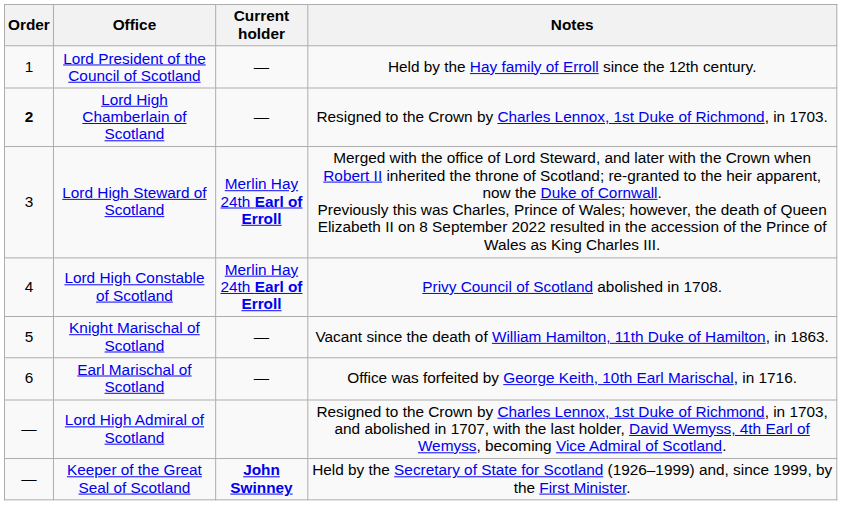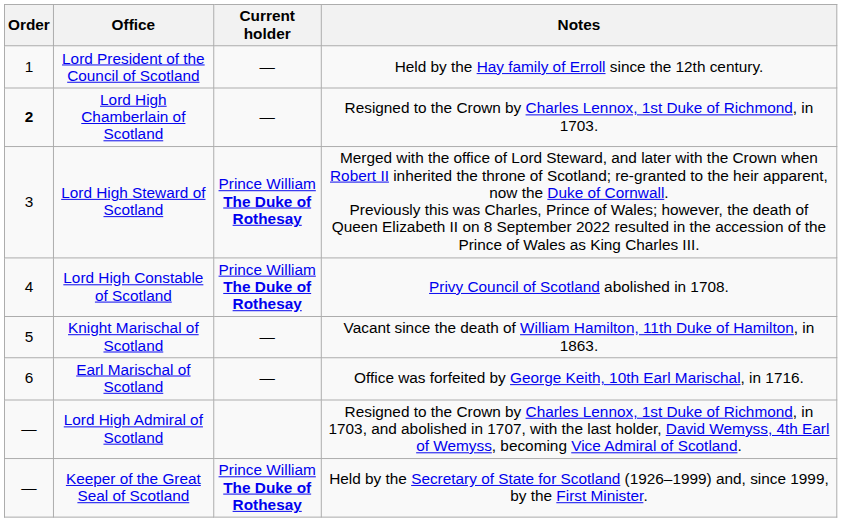 <table class="wikitable" style="text-align:center">
 <tr>
 <th>Order</th>
 <th>Office</th>
 <th>Current holder</th>
 <th>Notes</th>
 </tr>
 <tr>
 <td>1</td>
 <td><a href='#'>Lord President of the Council of Scotland</a></td>
 <td>—</td>
 <td>Held by the <a href='#'>Hay family of Erroll</a> since the 12th century.</td>
 </tr>
 <tr>
 <td><strong>2</strong></td>
 <td><a href='#'>Lord High Chamberlain of Scotland</a></td>
 <td>—</td>
 <td>Resigned to the Crown by <a href='#'>Charles Lennox, 1st Duke of Richmond</a>, in 1703.</td>
 </tr>
 <tr>
 <td>3</td>
 <td><a href='#'>Lord High Steward of Scotland</a></td>
-<td><a href='#'>Merlin Hay<br>24th <strong>Earl of Erroll</strong></a></td>
+<td><a href='#'>Prince William<br><strong>The Duke of Rothesay</strong></a><br></td>
 <td>Merged with the office of Lord Steward, and later with the Crown when <a href='#'>Robert II</a> inherited the throne of Scotland; re-granted to the heir apparent, now the <a href='#'>Duke of Cornwall</a>.<br>Previously this was Charles, Prince of Wales; however, the death of Queen Elizabeth II on 8 September 2022 resulted in the accession of the Prince of Wales as King Charles III.</td>
 </tr>
 <tr>
 <td>4</td>
 <td><a href='#'>Lord High Constable of Scotland</a></td>
-<td><a href='#'>Merlin Hay<br>24th <strong>Earl of Erroll</strong></a></td>
+<td><a href='#'>Prince William<br><strong>The Duke of Rothesay</strong></a><br></td>
 <td><a href='#'>Privy Council of Scotland</a> abolished in 1708.</td>
 </tr>
 <tr>
 <td>5</td>
 <td><a href='#'>Knight Marischal of Scotland</a></td>
 <td>—</td>
 <td>Vacant since the death of <a href='#'>William Hamilton, 11th Duke of Hamilton</a>, in 1863.</td>
 </tr>
 <tr>
 <td>6</td>
 <td><a href='#'>Earl Marischal of Scotland</a></td>
 <td>—</td>
 <td>Office was forfeited by <a href='#'>George Keith, 10th Earl Marischal</a>, in 1716.</td>
 </tr>
 <tr>
 <td>—</td>
 <td><a href='#'>Lord High Admiral of Scotland</a></td>
 <td></td>
 <td>Resigned to the Crown by <a href='#'>Charles Lennox, 1st Duke of Richmond</a>, in 1703, and abolished in 1707, with the last holder, <a href='#'>David Wemyss, 4th Earl of Wemyss</a>, becoming <a href='#'>Vice Admiral of Scotland</a>.</td>
 </tr>
 <tr>
 <td>—</td>
 <td><a href='#'>Keeper of the Great Seal of Scotland</a></td>
-<td><strong><a href='#'>John Swinney</a></strong><br></td>
+<td><a href='#'>Prince William<br><strong>The Duke of Rothesay</strong></a><br></td>
 <td>Held by the <a href='#'>Secretary of State for Scotland</a> (1926–1999) and, since 1999, by the <a href='#'>First Minister</a>.</td>
 </tr>
 </table>
